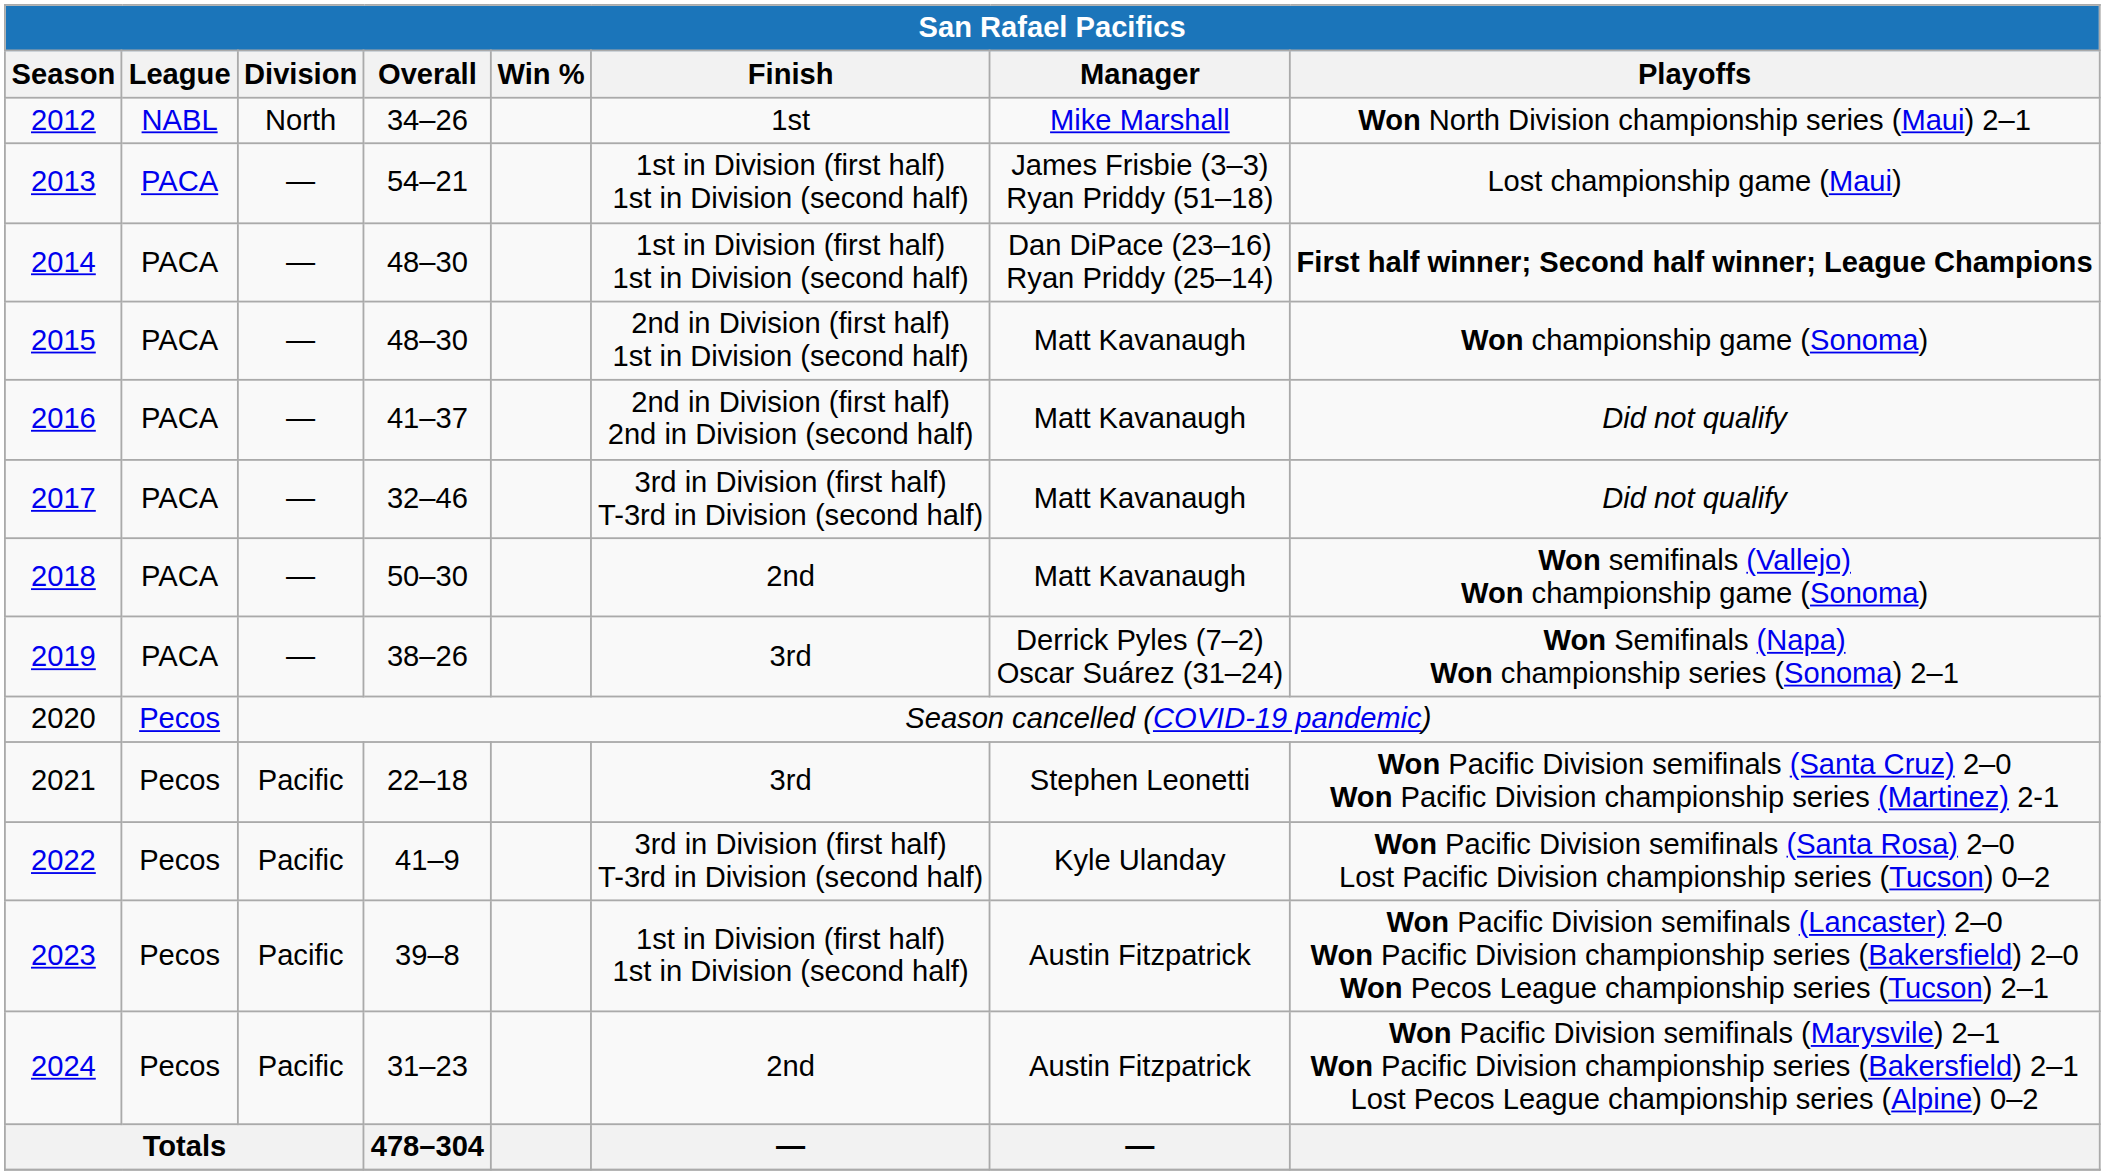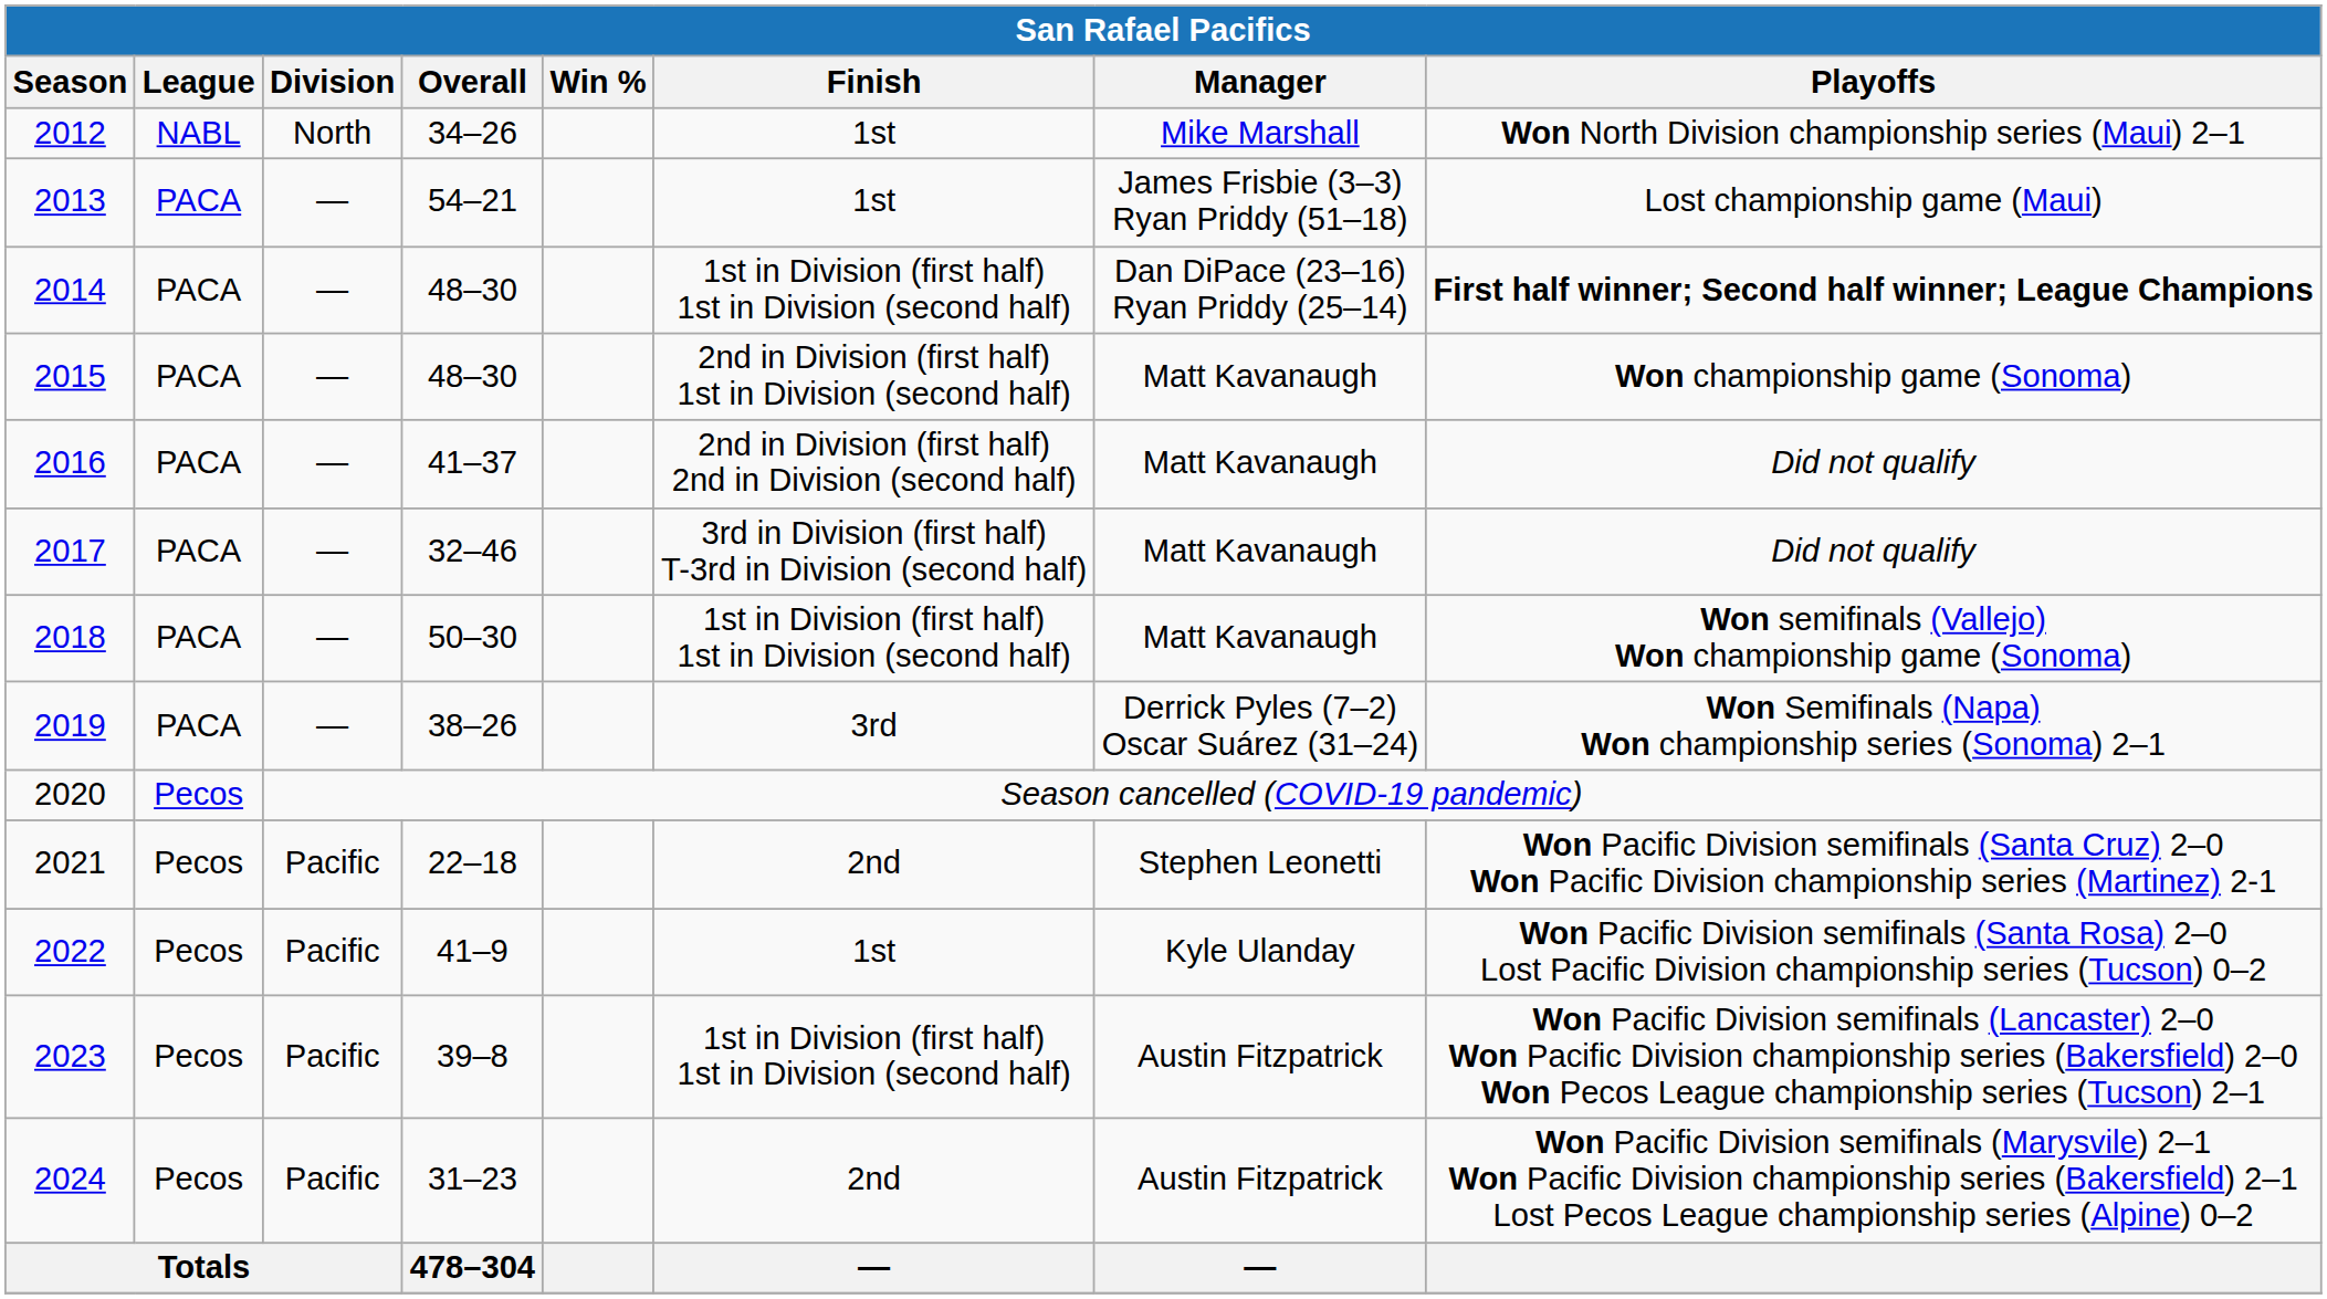 <table class="wikitable">
 <tr>
 <th colspan="8" style="background:#1B75BA;color:white">San Rafael Pacifics</th>
 </tr>
 <tr>
 <th>Season</th>
 <th>League</th>
 <th>Division</th>
 <th>Overall</th>
 <th>Win %</th>
 <th>Finish</th>
 <th>Manager</th>
 <th>Playoffs</th>
 </tr>
 <tr align="center">
 <td><a href='#'>2012</a></td>
 <td><a href='#'>NABL</a></td>
 <td>North</td>
 <td>34–26</td>
 <td></td>
 <td>1st</td>
 <td><a href='#'>Mike Marshall</a></td>
 <td><strong>Won</strong> North Division championship series (<a href='#'>Maui</a>) 2–1</td>
 </tr>
 <tr align="center">
 <td><a href='#'>2013</a></td>
 <td><a href='#'>PACA</a></td>
 <td>—</td>
 <td>54–21</td>
 <td></td>
-<td>1st in Division (first half)<br>1st in Division (second half)</td>
+<td>1st</td>
 <td>James Frisbie (3–3)<br> Ryan Priddy (51–18)</td>
 <td>Lost championship game (<a href='#'>Maui</a>)</td>
 </tr>
 <tr align="center">
 <td><a href='#'>2014</a></td>
 <td>PACA</td>
 <td>—</td>
 <td>48–30</td>
 <td></td>
 <td>1st in Division (first half)<br>1st in Division (second half)</td>
 <td>Dan DiPace (23–16)<br> Ryan Priddy (25–14)</td>
 <td><strong>First half winner; Second half winner; League Champions</strong></td>
 </tr>
 <tr align="center">
 <td><a href='#'>2015</a></td>
 <td>PACA</td>
 <td>—</td>
 <td>48–30</td>
 <td></td>
 <td>2nd in Division (first half)<br>1st in Division (second half)</td>
 <td>Matt Kavanaugh</td>
 <td><strong>Won</strong> championship game (<a href='#'>Sonoma</a>)</td>
 </tr>
 <tr align="center">
 <td><a href='#'>2016</a></td>
 <td>PACA</td>
 <td>—</td>
 <td>41–37</td>
 <td></td>
 <td>2nd in Division (first half)<br>2nd in Division (second half)</td>
 <td>Matt Kavanaugh</td>
 <td><em>Did not qualify</em></td>
 </tr>
 <tr align="center">
 <td><a href='#'>2017</a></td>
 <td>PACA</td>
 <td>—</td>
 <td>32–46</td>
 <td></td>
 <td>3rd in Division (first half)<br>T-3rd in Division (second half)</td>
 <td>Matt Kavanaugh</td>
 <td><em>Did not qualify</em></td>
 </tr>
 <tr align="center">
 <td><a href='#'>2018</a></td>
 <td>PACA</td>
 <td>—</td>
 <td>50–30</td>
 <td></td>
-<td>2nd</td>
+<td>1st in Division (first half)<br>1st in Division (second half)</td>
 <td>Matt Kavanaugh</td>
 <td><strong>Won</strong> semifinals <a href='#'>(Vallejo)</a><br> <strong>Won</strong> championship game (<a href='#'>Sonoma</a>)</td>
 </tr>
 <tr align="center">
 <td><a href='#'>2019</a></td>
 <td>PACA</td>
 <td>—</td>
 <td>38–26</td>
 <td></td>
 <td>3rd</td>
 <td>Derrick Pyles (7–2)<br> Oscar Suárez (31–24)</td>
 <td><strong>Won</strong> Semifinals <a href='#'>(Napa)</a><br> <strong>Won</strong> championship series (<a href='#'>Sonoma</a>) 2–1</td>
 </tr>
 <tr align="center">
 <td>2020</td>
 <td><a href='#'>Pecos</a></td>
 <td colspan="6"><em>Season cancelled (<a href='#'>COVID-19 pandemic</a>)</em></td>
 </tr>
 <tr align="center">
 <td>2021</td>
 <td>Pecos</td>
 <td>Pacific</td>
 <td>22–18</td>
 <td></td>
-<td>3rd</td>
+<td>2nd</td>
 <td>Stephen Leonetti</td>
 <td><strong>Won</strong> Pacific Division semifinals <a href='#'>(Santa Cruz)</a> 2–0<br> <strong>Won</strong> Pacific Division championship series <a href='#'>(Martinez)</a> 2-1</td>
 </tr>
 <tr align="center">
 <td><a href='#'>2022</a></td>
 <td>Pecos</td>
 <td>Pacific</td>
 <td>41–9</td>
 <td></td>
-<td>3rd in Division (first half)<br>T-3rd in Division (second half)</td>
+<td>1st</td>
 <td>Kyle Ulanday</td>
 <td><strong>Won</strong> Pacific Division semifinals <a href='#'>(Santa Rosa)</a> 2–0<br> Lost Pacific Division championship series (<a href='#'>Tucson</a>) 0–2</td>
 </tr>
 <tr align="center">
 <td><a href='#'>2023</a></td>
 <td>Pecos</td>
 <td>Pacific</td>
 <td>39–8</td>
 <td></td>
 <td>1st in Division (first half)<br>1st in Division (second half)</td>
 <td>Austin Fitzpatrick</td>
 <td><strong>Won</strong> Pacific Division semifinals <a href='#'>(Lancaster)</a> 2–0<br> <strong>Won</strong> Pacific Division championship series (<a href='#'>Bakersfield</a>) 2–0 <br> <strong>Won</strong> Pecos League championship series (<a href='#'>Tucson</a>) 2–1</td>
 </tr>
 <tr align="center">
 <td><a href='#'>2024</a></td>
 <td>Pecos</td>
 <td>Pacific</td>
 <td>31–23</td>
 <td></td>
 <td>2nd</td>
 <td>Austin Fitzpatrick</td>
 <td><strong>Won</strong> Pacific Division semifinals (<a href='#'>Marysvile</a>) 2–1 <br> <strong>Won</strong> Pacific Division championship series (<a href='#'>Bakersfield</a>) 2–1 <br> Lost Pecos League championship series (<a href='#'>Alpine</a>) 0–2</td>
 </tr>
 <tr align="center">
 <th colspan="3">Totals</th>
 <th>478–304</th>
 <th></th>
 <th>—</th>
 <th>—</th>
 <th></th>
 </tr>
 <tr>
 </tr>
 </table>
